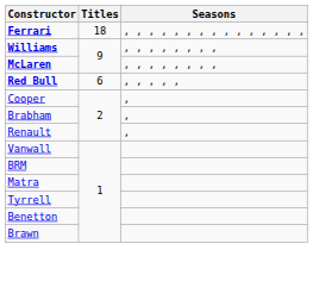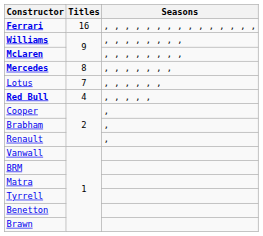 <table class="wikitable">
 <tr>
 <th scope="col">Constructor</th>
 <th scope="col">Titles</th>
 <th scope="col">Seasons</th>
 </tr>
 <tr>
 <td><strong><a href='#'>Ferrari</a></strong></td>
-<td align="center">18</td>
+<td align="center">16</td>
 <td>, , , , , , , , , , , , , , , </td>
 </tr>
 <tr>
 <td><strong><a href='#'>Williams</a></strong></td>
 <td rowspan="2" style="text-align:center;">9</td>
 <td>, , , , , , , , </td>
 </tr>
 <tr>
 <td><strong><a href='#'>McLaren</a></strong></td>
 <td>, , , , , , , , </td>
 </tr>
 <tr>
+<td><strong><a href='#'>Mercedes</a></strong></td>
+<td align="center">8</td>
+<td>, , , , , , , </td>
+</tr>
+<tr>
+<td><a href='#'>Lotus</a></td>
+<td align="center">7</td>
+<td>, , , , , , </td>
+</tr>
+<tr>
 <td><strong><a href='#'>Red Bull</a></strong></td>
-<td align="center">6</td>
+<td align="center">4</td>
 <td>, , , , ,  </td>
 </tr>
 <tr>
 <td><a href='#'>Cooper</a></td>
 <td align="center" rowspan="3">2</td>
 <td>, </td>
 </tr>
 <tr>
 <td><a href='#'>Brabham</a></td>
 <td>, </td>
 </tr>
 <tr>
 <td><a href='#'>Renault</a></td>
 <td>, </td>
 </tr>
 <tr>
 <td><a href='#'>Vanwall</a></td>
 <td align="center" rowspan="6">1</td>
 <td></td>
 </tr>
 <tr>
 <td><a href='#'>BRM</a></td>
 <td></td>
 </tr>
 <tr>
 <td><a href='#'>Matra</a></td>
 <td></td>
 </tr>
 <tr>
 <td><a href='#'>Tyrrell</a></td>
 <td></td>
 </tr>
 <tr>
 <td><a href='#'>Benetton</a></td>
 <td></td>
 </tr>
 <tr>
 <td><a href='#'>Brawn</a></td>
 <td></td>
 </tr>
 </table>
